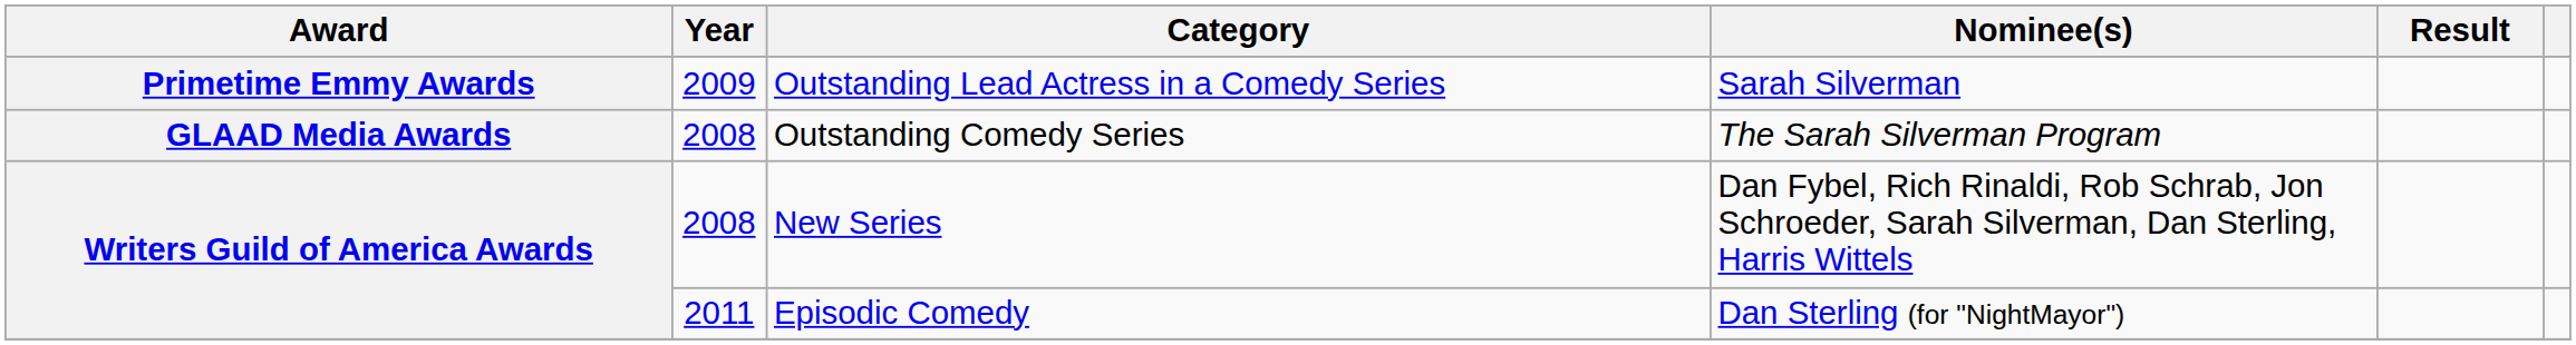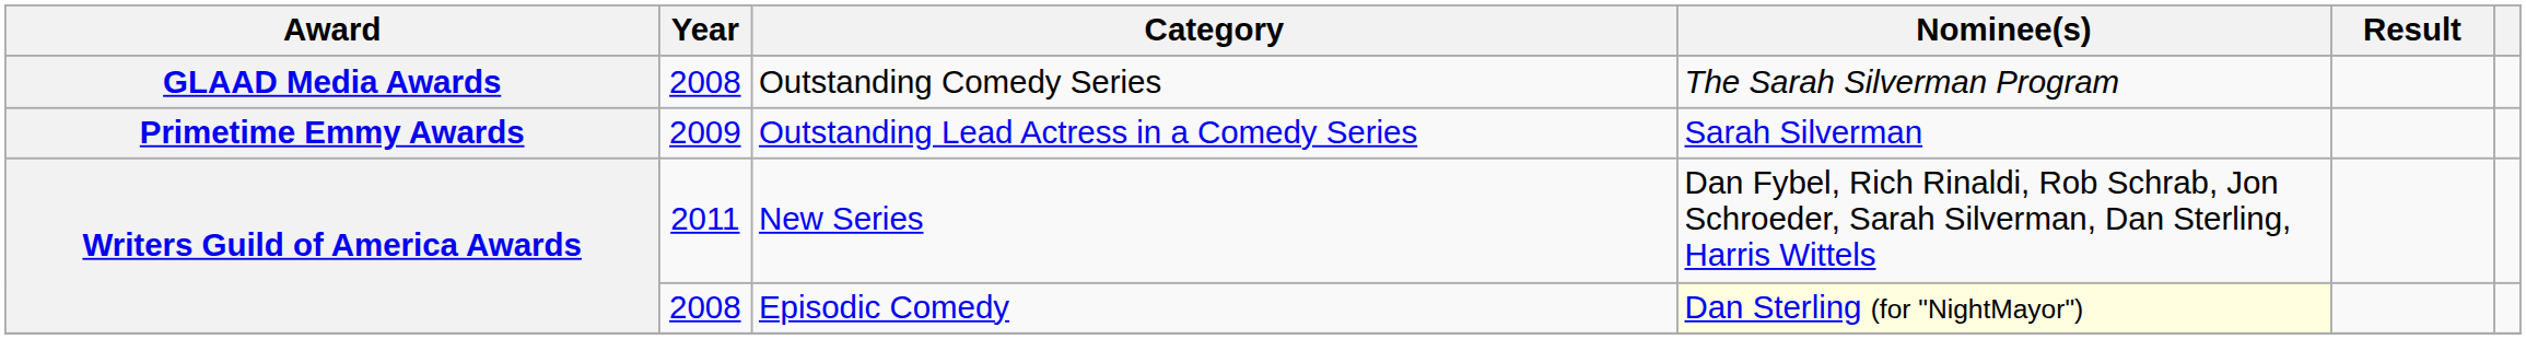 <table class="wikitable sortable plainrowheaders" style="width:99%">
 <tr>
 <th scope="col" style="width:24%;">Award</th>
 <th scope="col" style="width:3%;">Year</th>
 <th scope="col" style="width:34%;">Category</th>
 <th scope="col" style="width:24%;">Nominee(s)</th>
 <th scope="col" style="width:6%;">Result</th>
 <th scope="col" class="unsortable" style="width:1%;"></th>
 </tr>
 <tr>
+<th scope="row"><a href='#'>GLAAD Media Awards</a></th>
+<td style="text-align: center;"><a href='#'>2008</a></td>
+<td>Outstanding Comedy Series</td>
+<td><em>The Sarah Silverman Program</em></td>
+<td></td>
+<td align="center"><br></td>
+</tr>
+<tr>
 <th scope="row"><a href='#'>Primetime Emmy Awards</a></th>
 <td style="text-align: center;"><a href='#'>2009</a></td>
 <td><a href='#'>Outstanding Lead Actress in a Comedy Series</a></td>
 <td><a href='#'>Sarah Silverman</a></td>
 <td></td>
 <td align="center"></td>
 </tr>
 <tr>
-<th scope="row"><a href='#'>GLAAD Media Awards</a></th>
-<td style="text-align: center;"><a href='#'>2008</a></td>
-<td>Outstanding Comedy Series</td>
-<td><em>The Sarah Silverman Program</em></td>
-<td></td>
-<td align="center"><br></td>
-</tr>
-<tr>
 <th scope="row" rowspan=2><a href='#'>Writers Guild of America Awards</a></th>
-<td style="text-align: center;"><a href='#'>2008</a></td>
+<td style="text-align: center;"><a href='#'>2011</a></td>
 <td><a href='#'>New Series</a></td>
 <td>Dan Fybel, Rich Rinaldi, Rob Schrab, Jon Schroeder, Sarah Silverman, Dan Sterling, <a href='#'>Harris Wittels</a></td>
 <td></td>
 <td align="center"><br></td>
 </tr>
 <tr>
-<td style="text-align: center;"><a href='#'>2011</a></td>
+<td style="text-align: center;"><a href='#'>2008</a></td>
 <td><a href='#'>Episodic Comedy</a></td>
-<td><a href='#'>Dan Sterling</a> <small>(for "NightMayor")</small></td>
+<td style="background: lightyellow;"><a href='#'>Dan Sterling</a> <small>(for "NightMayor")</small></td>
 <td></td>
 <td align="center"><br></td>
 </tr>
 <tr>
 </tr>
 </table>
